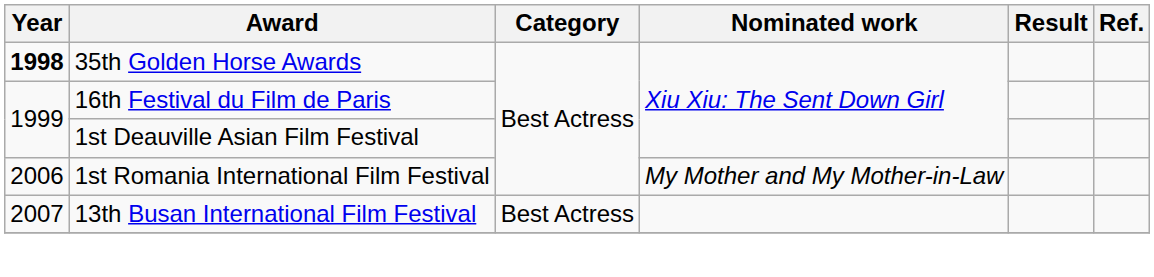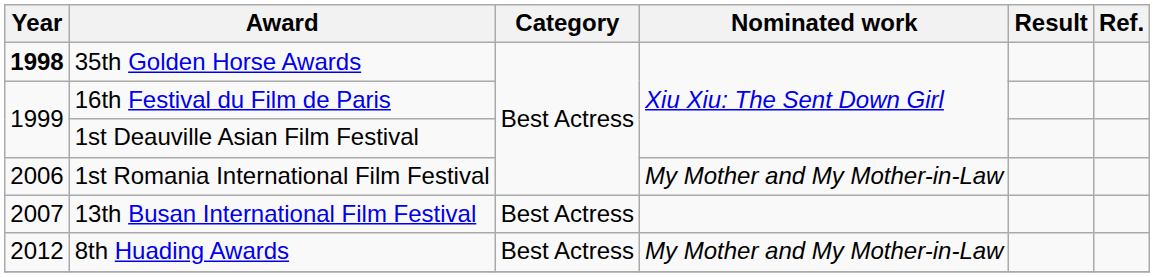 <table class="wikitable">
 <tr>
 <th>Year</th>
 <th>Award</th>
 <th>Category</th>
 <th>Nominated work</th>
 <th>Result</th>
 <th>Ref.</th>
 </tr>
 <tr>
 <td><strong>1998</strong></td>
 <td>35th <a href='#'>Golden Horse Awards</a></td>
 <td rowspan=4>Best Actress</td>
 <td rowspan=3><em><a href='#'>Xiu Xiu: The Sent Down Girl</a></em></td>
 <td></td>
 <td></td>
 </tr>
 <tr>
 <td rowspan=2>1999</td>
 <td>16th <a href='#'>Festival du Film de Paris</a></td>
 <td></td>
 <td></td>
 </tr>
 <tr>
 <td>1st Deauville Asian Film Festival</td>
 <td></td>
 <td></td>
 </tr>
 <tr>
 <td>2006</td>
 <td>1st Romania International Film Festival</td>
 <td rowspan=1><em>My Mother and My Mother-in-Law</em></td>
 <td></td>
 <td></td>
 </tr>
 <tr>
 <td>2007</td>
 <td>13th <a href='#'>Busan International Film Festival</a></td>
 <td>Best Actress</td>
 <td></td>
 <td></td>
 <td></td>
 </tr>
 <tr>
+<td rowspan=1>2012</td>
+<td>8th <a href='#'>Huading Awards</a></td>
+<td>Best Actress</td>
+<td rowspan=1><em>My Mother and My Mother-in-Law</em></td>
+<td></td>
+<td></td>
+</tr>
+<tr>
 </tr>
 </table>
